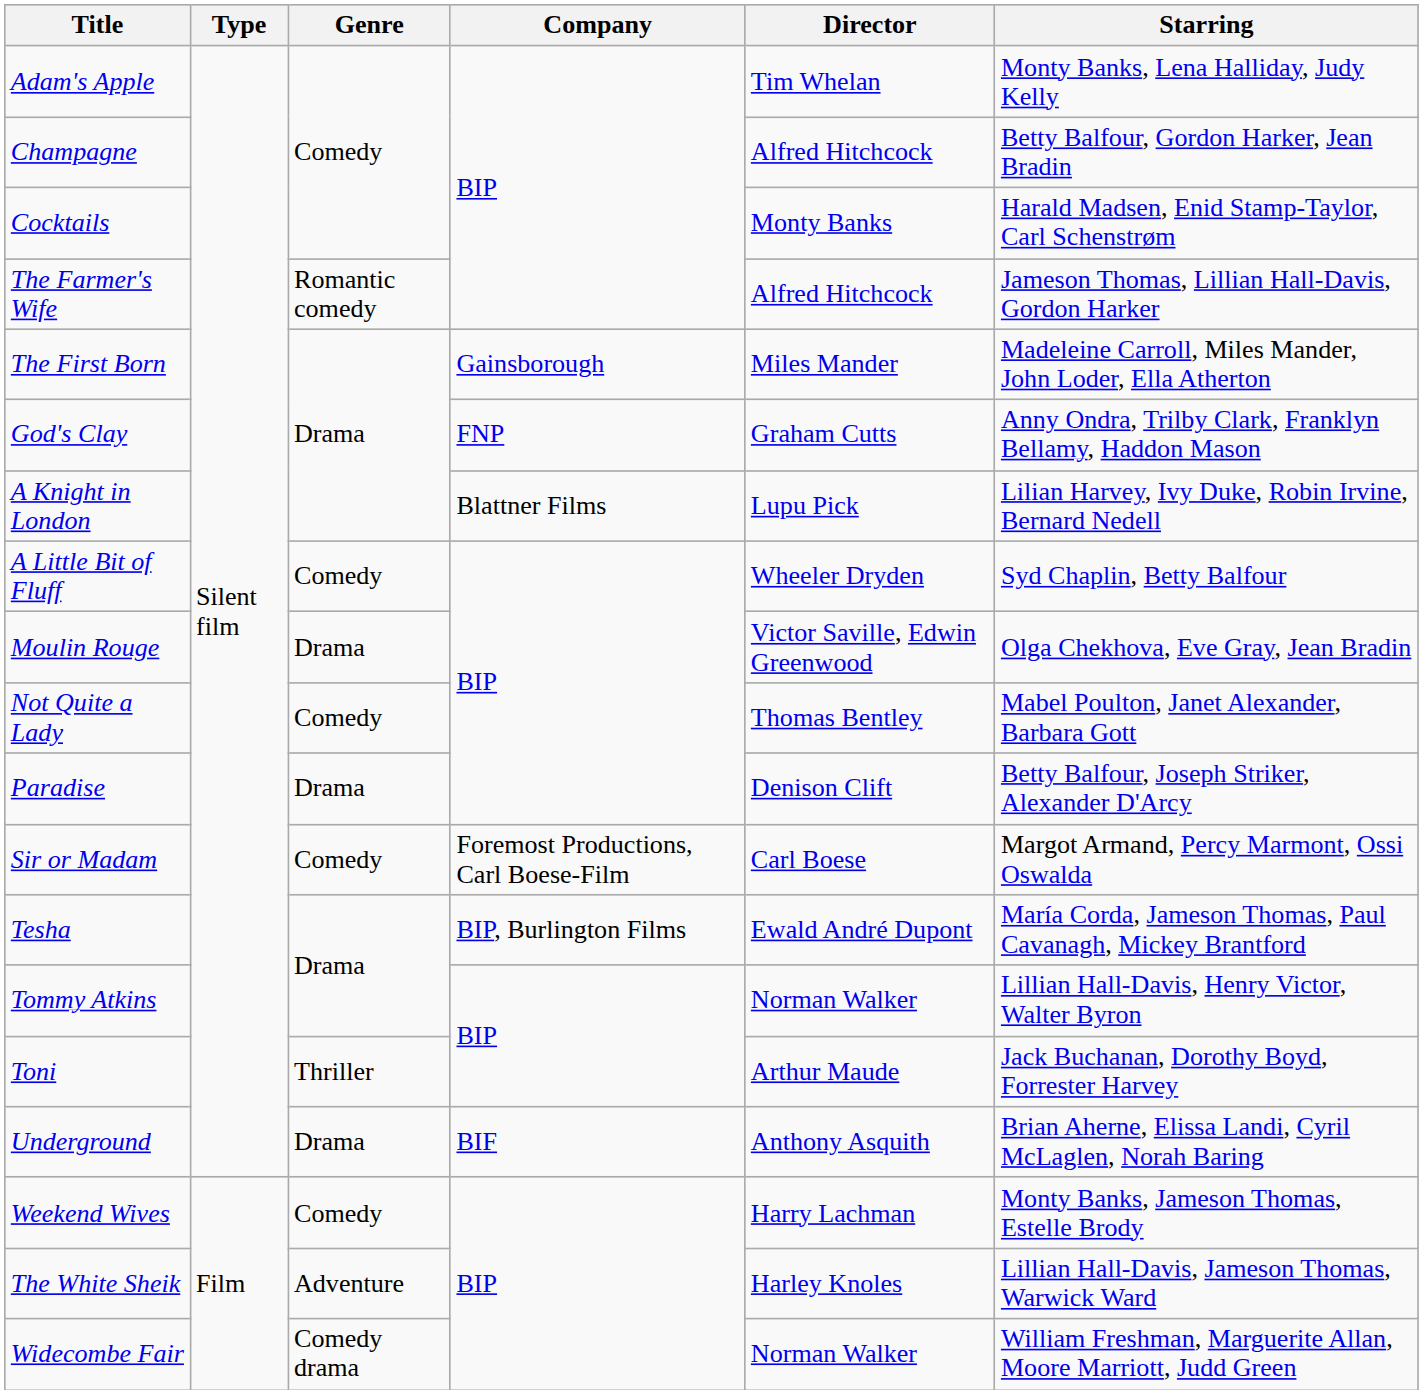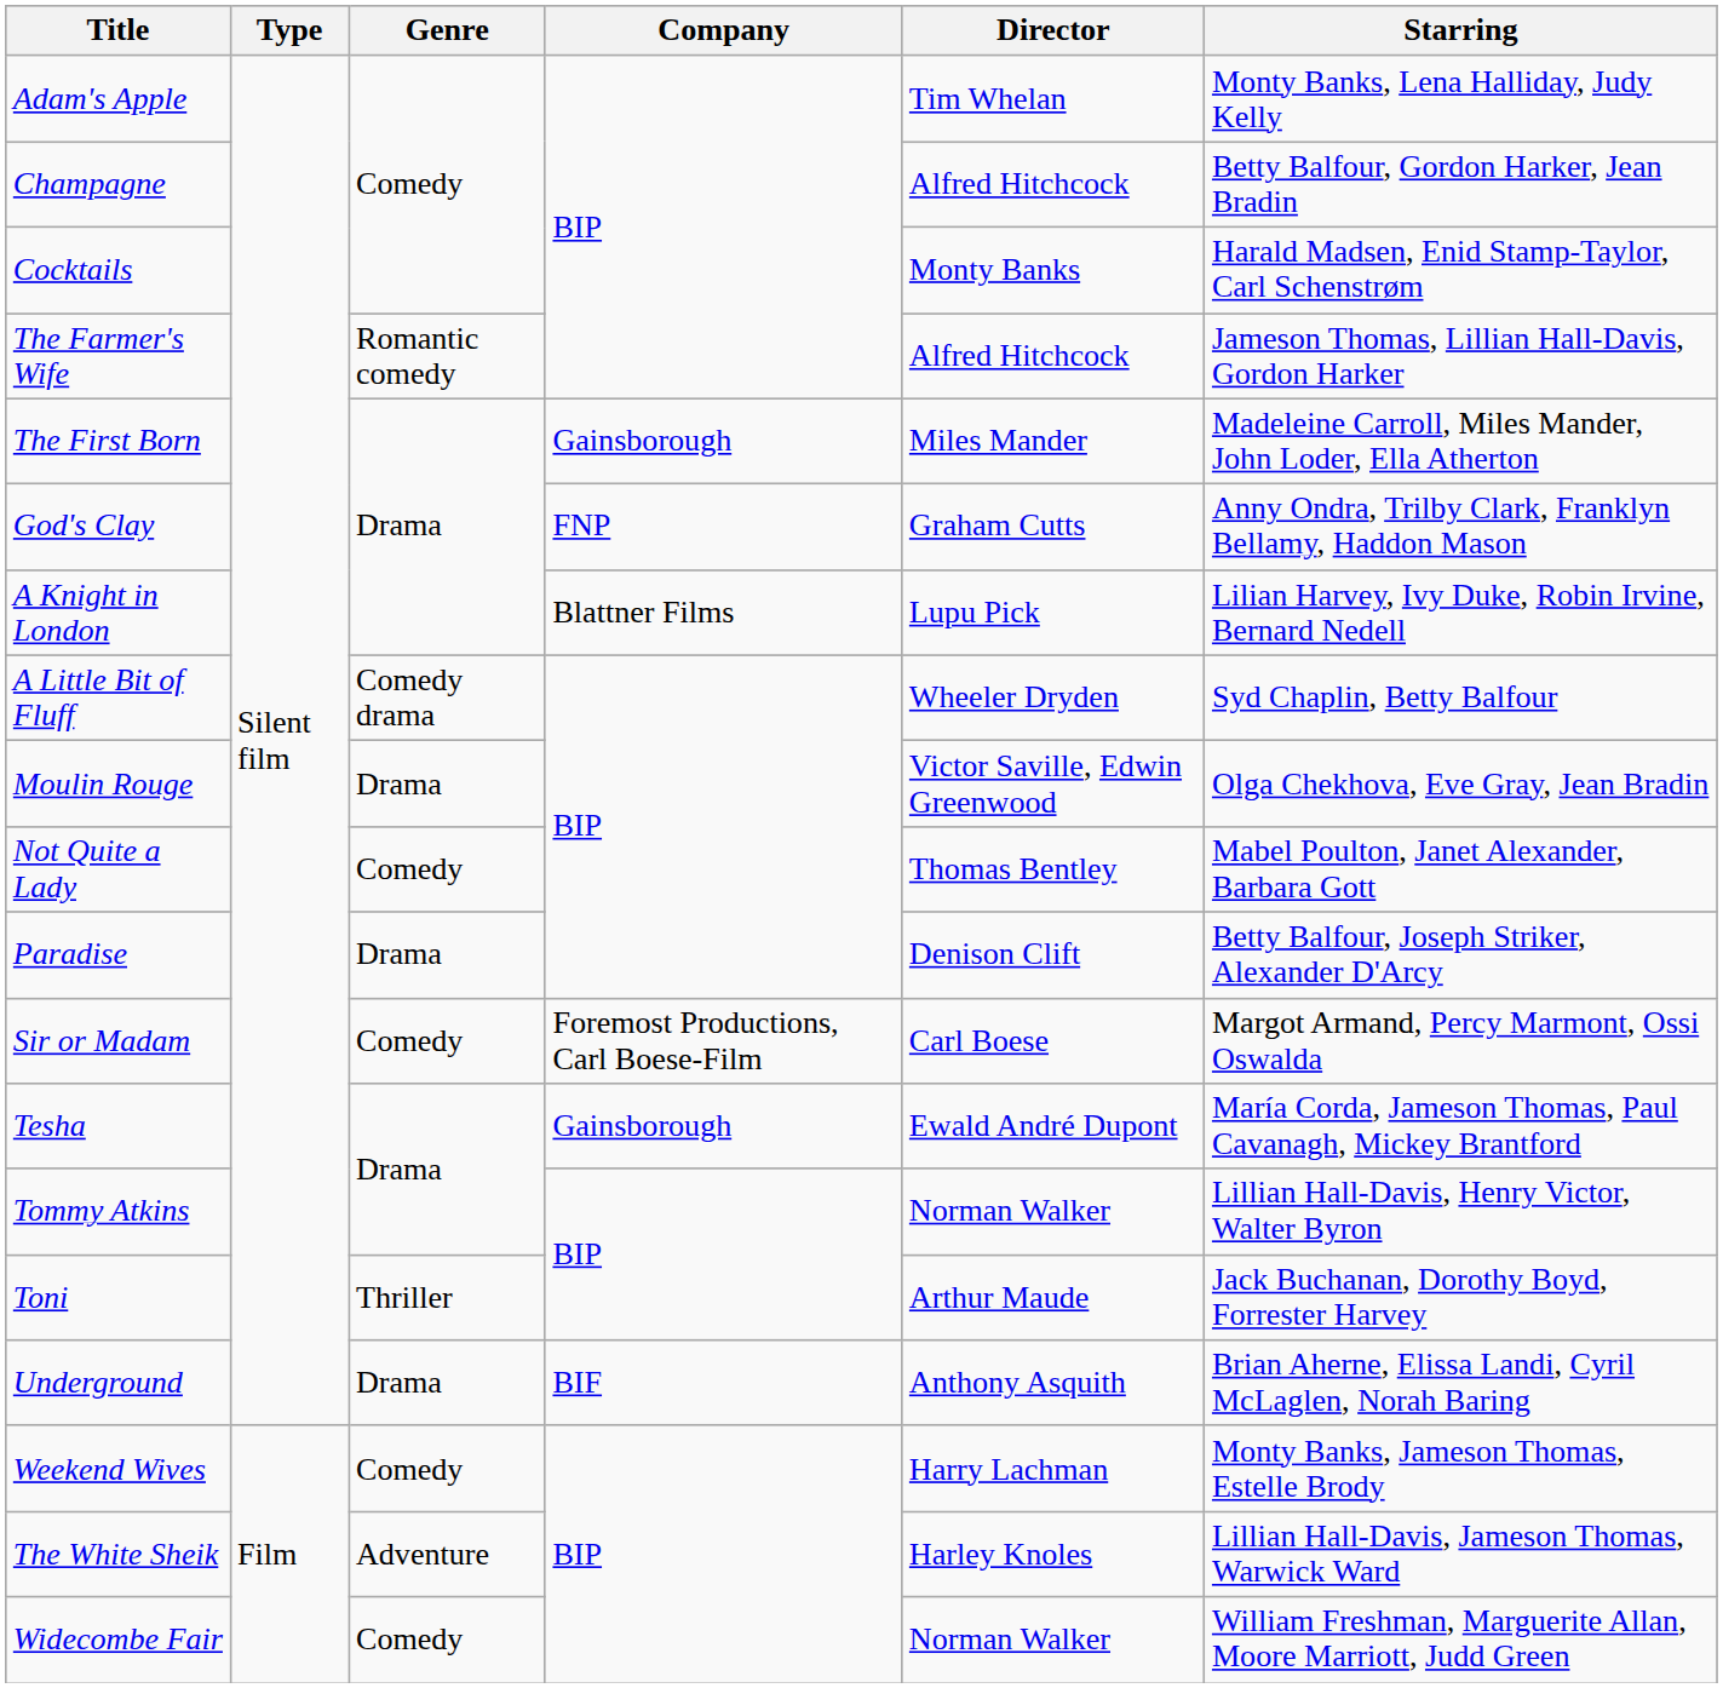 <table class="wikitable unsortable">
 <tr>
 <th>Title</th>
 <th>Type</th>
 <th>Genre</th>
 <th>Company</th>
 <th>Director</th>
 <th>Starring</th>
 </tr>
 <tr>
 <td><em><a href='#'>Adam's Apple</a></em></td>
 <td rowspan="16">Silent film</td>
 <td rowspan="3">Comedy</td>
 <td rowspan="4"><a href='#'>BIP</a></td>
 <td><a href='#'>Tim Whelan</a></td>
 <td><a href='#'>Monty Banks</a>, <a href='#'>Lena Halliday</a>, <a href='#'>Judy Kelly</a></td>
 </tr>
 <tr>
 <td><em><a href='#'>Champagne</a></em></td>
 <td><a href='#'>Alfred Hitchcock</a></td>
 <td><a href='#'>Betty Balfour</a>, <a href='#'>Gordon Harker</a>, <a href='#'>Jean Bradin</a></td>
 </tr>
 <tr>
 <td><em><a href='#'>Cocktails</a></em></td>
 <td><a href='#'>Monty Banks</a></td>
 <td><a href='#'>Harald Madsen</a>, <a href='#'>Enid Stamp-Taylor</a>, <a href='#'>Carl Schenstrøm</a></td>
 </tr>
 <tr>
 <td><em><a href='#'>The Farmer's Wife</a></em></td>
 <td>Romantic comedy</td>
 <td><a href='#'>Alfred Hitchcock</a></td>
 <td><a href='#'>Jameson Thomas</a>, <a href='#'>Lillian Hall-Davis</a>, <a href='#'>Gordon Harker</a></td>
 </tr>
 <tr>
 <td><em><a href='#'>The First Born</a></em></td>
 <td rowspan="3">Drama</td>
 <td><a href='#'>Gainsborough</a></td>
 <td><a href='#'>Miles Mander</a></td>
 <td><a href='#'>Madeleine Carroll</a>, Miles Mander, <a href='#'>John Loder</a>, <a href='#'>Ella Atherton</a></td>
 </tr>
 <tr>
 <td><em><a href='#'>God's Clay</a></em></td>
 <td><a href='#'>FNP</a></td>
 <td><a href='#'>Graham Cutts</a></td>
 <td><a href='#'>Anny Ondra</a>, <a href='#'>Trilby Clark</a>, <a href='#'>Franklyn Bellamy</a>, <a href='#'>Haddon Mason</a></td>
 </tr>
 <tr>
 <td><em><a href='#'>A Knight in London</a></em></td>
 <td>Blattner Films</td>
 <td><a href='#'>Lupu Pick</a></td>
 <td><a href='#'>Lilian Harvey</a>, <a href='#'>Ivy Duke</a>, <a href='#'>Robin Irvine</a>, <a href='#'>Bernard Nedell</a></td>
 </tr>
 <tr>
 <td><em><a href='#'>A Little Bit of Fluff</a></em></td>
-<td>Comedy</td>
+<td>Comedy drama</td>
 <td rowspan="4"><a href='#'>BIP</a></td>
 <td><a href='#'>Wheeler Dryden</a></td>
 <td><a href='#'>Syd Chaplin</a>, <a href='#'>Betty Balfour</a></td>
 </tr>
 <tr>
 <td><em><a href='#'>Moulin Rouge</a></em></td>
 <td>Drama</td>
 <td><a href='#'>Victor Saville</a>, <a href='#'>Edwin Greenwood</a></td>
 <td><a href='#'>Olga Chekhova</a>, <a href='#'>Eve Gray</a>, <a href='#'>Jean Bradin</a></td>
 </tr>
 <tr>
 <td><em><a href='#'>Not Quite a Lady</a></em></td>
 <td>Comedy</td>
 <td><a href='#'>Thomas Bentley</a></td>
 <td><a href='#'>Mabel Poulton</a>, <a href='#'>Janet Alexander</a>, <a href='#'>Barbara Gott</a></td>
 </tr>
 <tr>
 <td><em><a href='#'>Paradise</a></em></td>
 <td>Drama</td>
 <td><a href='#'>Denison Clift</a></td>
 <td><a href='#'>Betty Balfour</a>, <a href='#'>Joseph Striker</a>, <a href='#'>Alexander D'Arcy</a></td>
 </tr>
 <tr>
 <td><em><a href='#'>Sir or Madam</a></em></td>
 <td>Comedy</td>
 <td>Foremost Productions, Carl Boese-Film</td>
 <td><a href='#'>Carl Boese</a></td>
 <td>Margot Armand, <a href='#'>Percy Marmont</a>, <a href='#'>Ossi Oswalda</a></td>
 </tr>
 <tr>
 <td><em><a href='#'>Tesha</a></em></td>
 <td rowspan="2">Drama</td>
-<td><a href='#'>BIP</a>, Burlington Films</td>
+<td><a href='#'>Gainsborough</a></td>
 <td><a href='#'>Ewald André Dupont</a></td>
 <td><a href='#'>María Corda</a>, <a href='#'>Jameson Thomas</a>, <a href='#'>Paul Cavanagh</a>, <a href='#'>Mickey Brantford</a></td>
 </tr>
 <tr>
 <td><em><a href='#'>Tommy Atkins</a></em></td>
 <td rowspan="2"><a href='#'>BIP</a></td>
 <td><a href='#'>Norman Walker</a></td>
 <td><a href='#'>Lillian Hall-Davis</a>, <a href='#'>Henry Victor</a>, <a href='#'>Walter Byron</a></td>
 </tr>
 <tr>
 <td><em><a href='#'>Toni</a></em></td>
 <td>Thriller</td>
 <td><a href='#'>Arthur Maude</a></td>
 <td><a href='#'>Jack Buchanan</a>, <a href='#'>Dorothy Boyd</a>, <a href='#'>Forrester Harvey</a></td>
 </tr>
 <tr>
 <td><em><a href='#'>Underground</a></em></td>
 <td>Drama</td>
 <td><a href='#'>BIF</a></td>
 <td><a href='#'>Anthony Asquith</a></td>
 <td><a href='#'>Brian Aherne</a>, <a href='#'>Elissa Landi</a>, <a href='#'>Cyril McLaglen</a>, <a href='#'>Norah Baring</a></td>
 </tr>
 <tr>
 <td><em><a href='#'>Weekend Wives</a></em></td>
 <td rowspan="3">Film</td>
 <td>Comedy</td>
 <td rowspan="3"><a href='#'>BIP</a></td>
 <td><a href='#'>Harry Lachman</a></td>
 <td><a href='#'>Monty Banks</a>, <a href='#'>Jameson Thomas</a>, <a href='#'>Estelle Brody</a></td>
 </tr>
 <tr>
 <td><em><a href='#'>The White Sheik</a></em></td>
 <td>Adventure</td>
 <td><a href='#'>Harley Knoles</a></td>
 <td><a href='#'>Lillian Hall-Davis</a>, <a href='#'>Jameson Thomas</a>, <a href='#'>Warwick Ward</a></td>
 </tr>
 <tr>
 <td><em><a href='#'>Widecombe Fair</a></em></td>
-<td>Comedy drama</td>
+<td>Comedy</td>
 <td><a href='#'>Norman Walker</a></td>
 <td><a href='#'>William Freshman</a>, <a href='#'>Marguerite Allan</a>, <a href='#'>Moore Marriott</a>, <a href='#'>Judd Green</a></td>
 </tr>
 </table>
